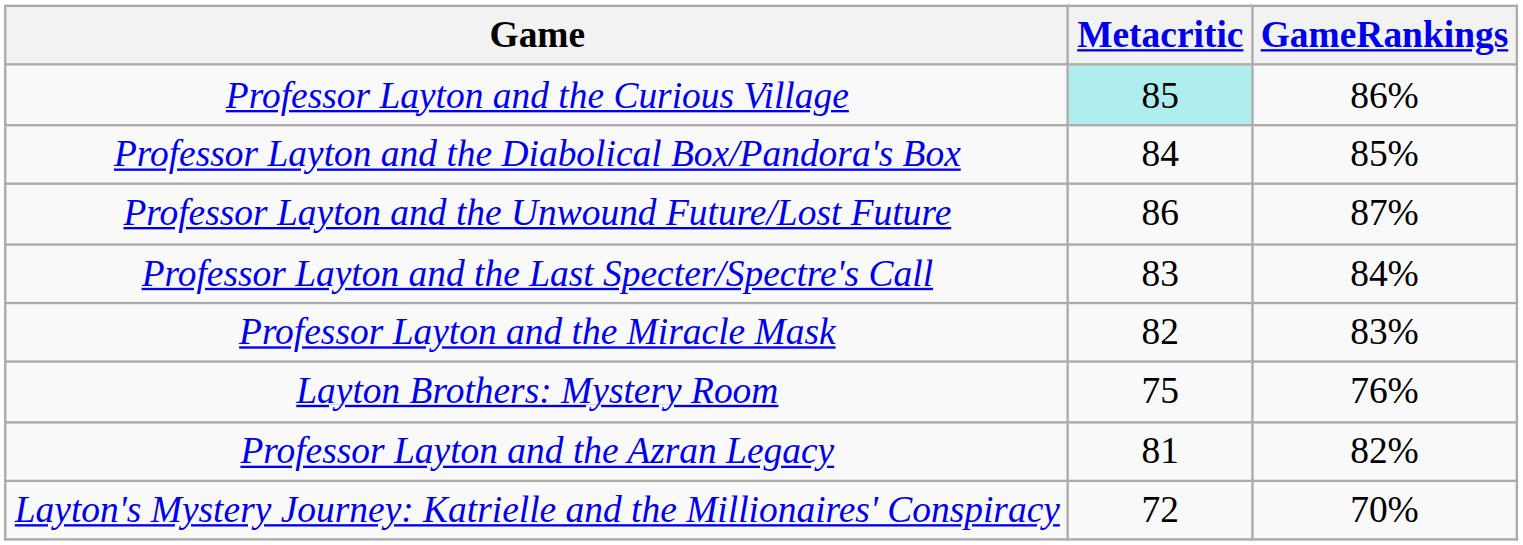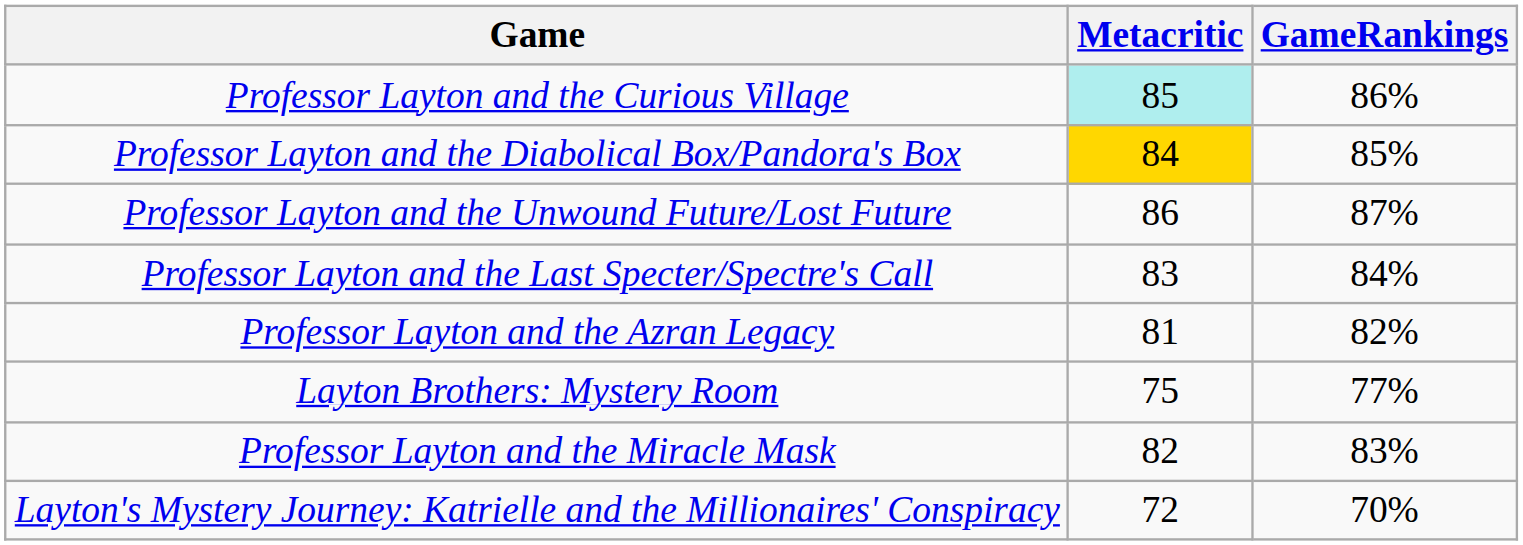 <table class="wikitable" style="float:right; margin:5px; text-align:center">
 <tr>
 <th>Game</th>
 <th><a href='#'>Metacritic</a></th>
 <th><a href='#'>GameRankings</a></th>
 </tr>
 <tr>
 <td><em><a href='#'>Professor Layton and the Curious Village</a></em></td>
 <td style="background: paleturquoise;">85</td>
 <td>86%</td>
 </tr>
 <tr>
 <td><em><a href='#'>Professor Layton and the Diabolical Box/Pandora's Box</a></em></td>
-<td>84</td>
+<td style="background: gold;">84</td>
 <td>85%</td>
 </tr>
 <tr>
 <td><em><a href='#'>Professor Layton and the Unwound Future/Lost Future</a></em></td>
 <td>86</td>
 <td>87%</td>
 </tr>
 <tr>
 <td><em><a href='#'>Professor Layton and the Last Specter/Spectre's Call</a></em></td>
 <td>83</td>
 <td>84%</td>
 </tr>
 <tr>
-<td><em><a href='#'>Professor Layton and the Miracle Mask</a></em></td>
-<td>82</td>
-<td>83%</td>
+<td><em><a href='#'>Professor Layton and the Azran Legacy</a></em></td>
+<td>81</td>
+<td>82%</td>
 </tr>
 <tr>
 <td><em><a href='#'>Layton Brothers: Mystery Room</a></em></td>
 <td>75</td>
-<td>76%</td>
+<td>77%</td>
 </tr>
 <tr>
-<td><em><a href='#'>Professor Layton and the Azran Legacy</a></em></td>
-<td>81</td>
-<td>82%</td>
+<td><em><a href='#'>Professor Layton and the Miracle Mask</a></em></td>
+<td>82</td>
+<td>83%</td>
 </tr>
 <tr>
 <td><em><a href='#'>Layton's Mystery Journey: Katrielle and the Millionaires' Conspiracy</a></em></td>
 <td>72</td>
 <td>70%</td>
 </tr>
 </table>
